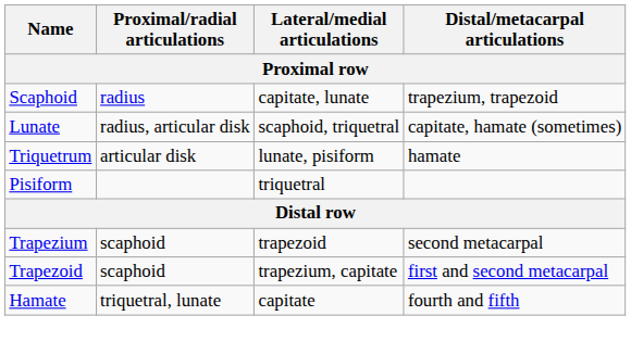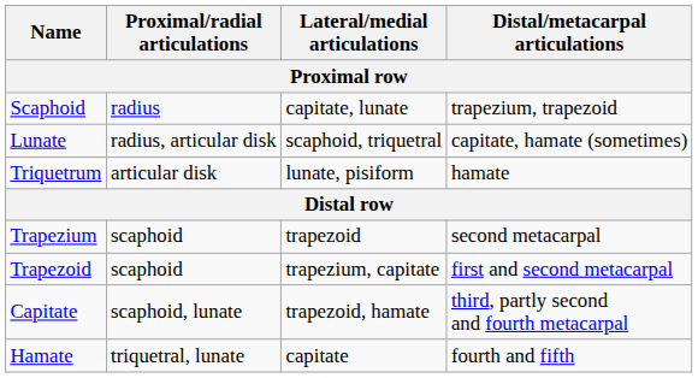 <table class="wikitable">
 <tr>
 <th>Name</th>
 <th>Proximal/radial<br>articulations</th>
 <th>Lateral/medial<br>articulations</th>
 <th>Distal/metacarpal<br>articulations</th>
 </tr>
 <tr>
 <th colspan="4">Proximal row</th>
 </tr>
 <tr>
 <td><a href='#'>Scaphoid</a></td>
 <td><a href='#'>radius</a></td>
 <td>capitate, lunate</td>
 <td>trapezium, trapezoid</td>
 </tr>
 <tr>
 <td><a href='#'>Lunate</a></td>
 <td>radius, articular disk</td>
 <td>scaphoid, triquetral</td>
 <td>capitate, hamate (sometimes)</td>
 </tr>
 <tr>
 <td><a href='#'>Triquetrum</a></td>
 <td>articular disk</td>
 <td>lunate, pisiform</td>
 <td>hamate</td>
 </tr>
 <tr>
-<td><a href='#'>Pisiform</a></td>
-<td> </td>
-<td>triquetral</td>
-<td> </td>
-</tr>
-<tr>
 <th colspan="4">Distal row</th>
 </tr>
 <tr>
 <td><a href='#'>Trapezium</a></td>
 <td>scaphoid</td>
 <td>trapezoid</td>
 <td>second metacarpal</td>
 </tr>
 <tr>
 <td><a href='#'>Trapezoid</a></td>
 <td>scaphoid</td>
 <td>trapezium, capitate</td>
 <td><a href='#'>first</a> and <a href='#'>second metacarpal</a></td>
 </tr>
 <tr>
+<td><a href='#'>Capitate</a></td>
+<td>scaphoid, lunate</td>
+<td>trapezoid, hamate</td>
+<td><a href='#'>third</a>, partly second<br>and <a href='#'>fourth metacarpal</a></td>
+</tr>
+<tr>
 <td><a href='#'>Hamate</a></td>
 <td>triquetral, lunate</td>
 <td>capitate</td>
 <td>fourth and <a href='#'>fifth</a></td>
 </tr>
 </table>
